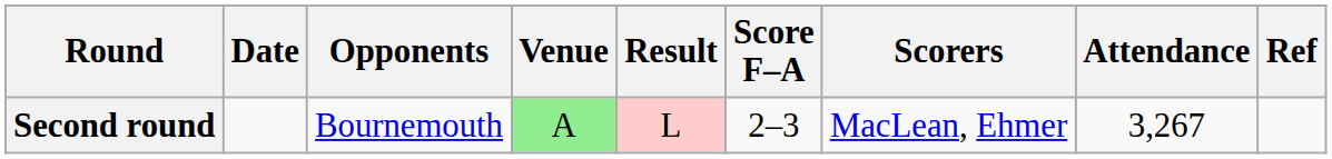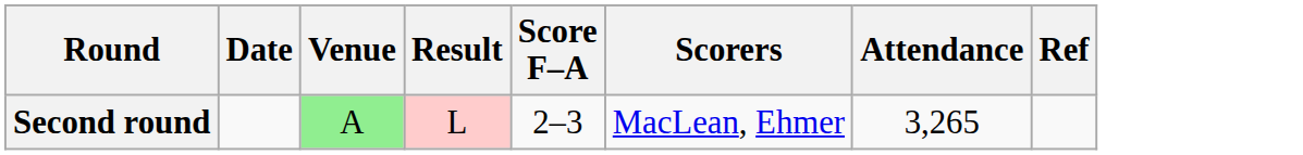 <table class="wikitable plainrowheaders sortable" style="text-align:center">
 <tr>
 <th scope="col">Round</th>
 <th scope="col">Date</th>
-<th scope="col">Opponents</th>
 <th scope="col">Venue</th>
 <th scope="col">Result</th>
 <th scope="col">Score<br>F–A</th>
 <th scope="col" class="unsortable">Scorers</th>
 <th scope="col">Attendance</th>
 <th scope="col" class="unsortable">Ref</th>
 </tr>
 <tr>
 <th scope="row">Second round</th>
 <td align="left"></td>
-<td align="left"><a href='#'>Bournemouth</a></td>
 <td style="background: lightgreen;">A</td>
 <td style="background-color:#FFCCCC">L</td>
 <td>2–3</td>
 <td align="left"><a href='#'>MacLean</a>, <a href='#'>Ehmer</a></td>
-<td>3,267</td>
+<td>3,265</td>
 <td></td>
 </tr>
 </table>
